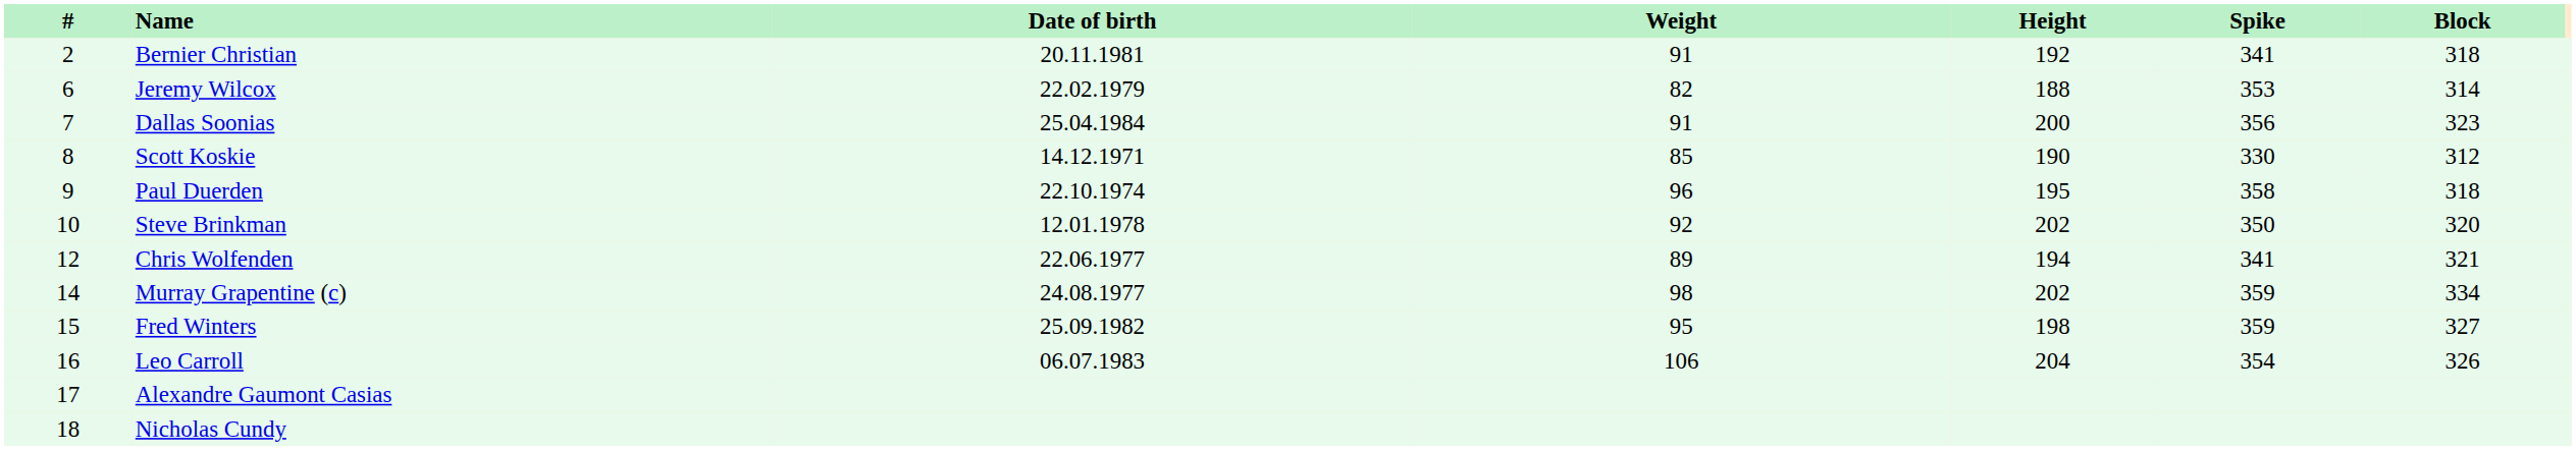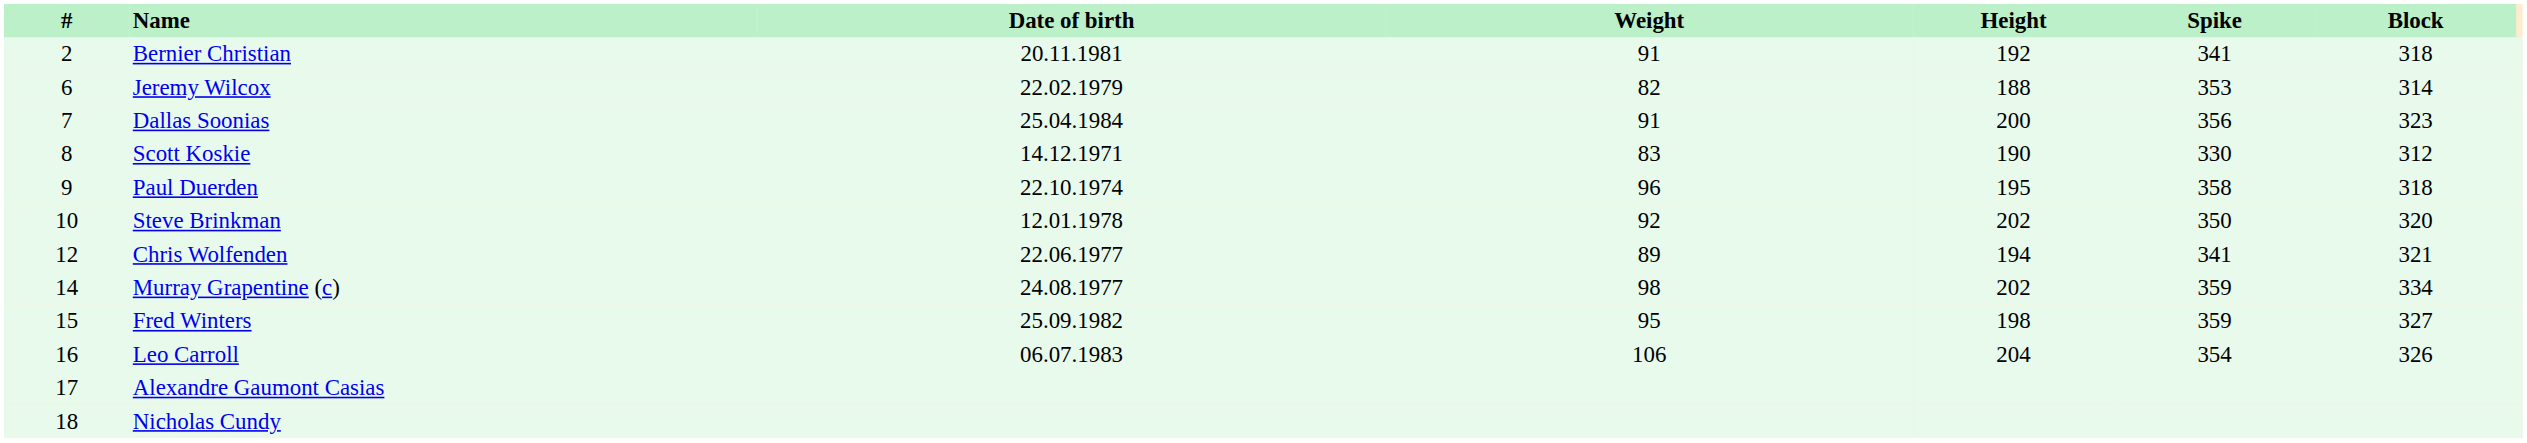 <table border=0 cellpadding=2 cellspacing=0  |- bgcolor=#FFECCE style="text-align:center; font-size:90%;" width=100%>
 <tr bgcolor=#BBF0C9>
 <th width=5%>#</th>
 <th width=25% align=left>Name</th>
 <th width=25%>Date of birth</th>
 <th width=21%>Weight</th>
 <th width=8%>Height</th>
 <th width=8%>Spike</th>
 <th width=8%>Block</th>
 </tr>
 <tr bgcolor=#E7FAEC>
 <td>2</td>
 <td align=left><a href='#'>Bernier Christian</a></td>
 <td>20.11.1981</td>
 <td>91</td>
 <td>192</td>
 <td>341</td>
 <td>318</td>
 <td></td>
 </tr>
 <tr bgcolor=#E7FAEC>
 <td>6</td>
 <td align=left><a href='#'>Jeremy Wilcox</a></td>
 <td>22.02.1979</td>
 <td>82</td>
 <td>188</td>
 <td>353</td>
 <td>314</td>
 <td></td>
 </tr>
 <tr bgcolor=#E7FAEC>
 <td>7</td>
 <td align=left><a href='#'>Dallas Soonias</a></td>
 <td>25.04.1984</td>
 <td>91</td>
 <td>200</td>
 <td>356</td>
 <td>323</td>
 <td></td>
 </tr>
 <tr bgcolor=#E7FAEC>
 <td>8</td>
 <td align=left><a href='#'>Scott Koskie</a></td>
 <td>14.12.1971</td>
-<td>85</td>
+<td>83</td>
 <td>190</td>
 <td>330</td>
 <td>312</td>
 <td></td>
 </tr>
 <tr bgcolor=#E7FAEC>
 <td>9</td>
 <td align=left><a href='#'>Paul Duerden</a></td>
 <td>22.10.1974</td>
 <td>96</td>
 <td>195</td>
 <td>358</td>
 <td>318</td>
 <td></td>
 </tr>
 <tr bgcolor=#E7FAEC>
 <td>10</td>
 <td align=left><a href='#'>Steve Brinkman</a></td>
 <td>12.01.1978</td>
 <td>92</td>
 <td>202</td>
 <td>350</td>
 <td>320</td>
 <td></td>
 </tr>
 <tr bgcolor=#E7FAEC>
 <td>12</td>
 <td align=left><a href='#'>Chris Wolfenden</a></td>
 <td>22.06.1977</td>
 <td>89</td>
 <td>194</td>
 <td>341</td>
 <td>321</td>
 <td></td>
 </tr>
 <tr bgcolor=#E7FAEC>
 <td>14</td>
 <td align=left><a href='#'>Murray Grapentine</a> (<a href='#'>c</a>)</td>
 <td>24.08.1977</td>
 <td>98</td>
 <td>202</td>
 <td>359</td>
 <td>334</td>
 <td></td>
 </tr>
 <tr bgcolor=#E7FAEC>
 <td>15</td>
 <td align=left><a href='#'>Fred Winters</a></td>
 <td>25.09.1982</td>
 <td>95</td>
 <td>198</td>
 <td>359</td>
 <td>327</td>
 <td></td>
 </tr>
 <tr bgcolor=#E7FAEC>
 <td>16</td>
 <td align=left><a href='#'>Leo Carroll</a></td>
 <td>06.07.1983</td>
 <td>106</td>
 <td>204</td>
 <td>354</td>
 <td>326</td>
 <td></td>
 </tr>
 <tr bgcolor=#E7FAEC>
 <td>17</td>
 <td align=left><a href='#'>Alexandre Gaumont Casias</a></td>
 <td></td>
 <td></td>
 <td></td>
 <td></td>
 <td></td>
 <td></td>
 </tr>
 <tr bgcolor=#E7FAEC>
 <td>18</td>
 <td align=left><a href='#'>Nicholas Cundy</a></td>
 <td></td>
 <td></td>
 <td></td>
 <td></td>
 <td></td>
 <td></td>
 </tr>
 </table>
